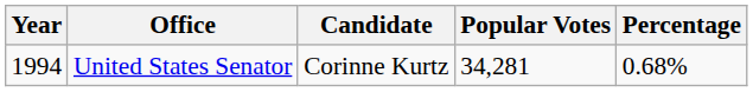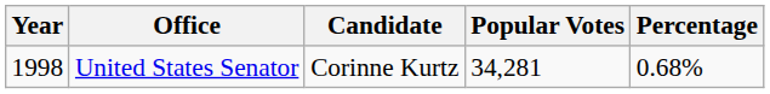 <table class="wikitable">
 <tr>
 <th>Year</th>
 <th>Office</th>
 <th>Candidate</th>
 <th>Popular  Votes</th>
 <th>Percentage</th>
 </tr>
 <tr>
-<td>1994</td>
+<td>1998</td>
 <td><a href='#'>United States Senator</a></td>
 <td>Corinne Kurtz</td>
 <td>34,281</td>
 <td>0.68%</td>
 </tr>
 </table>
